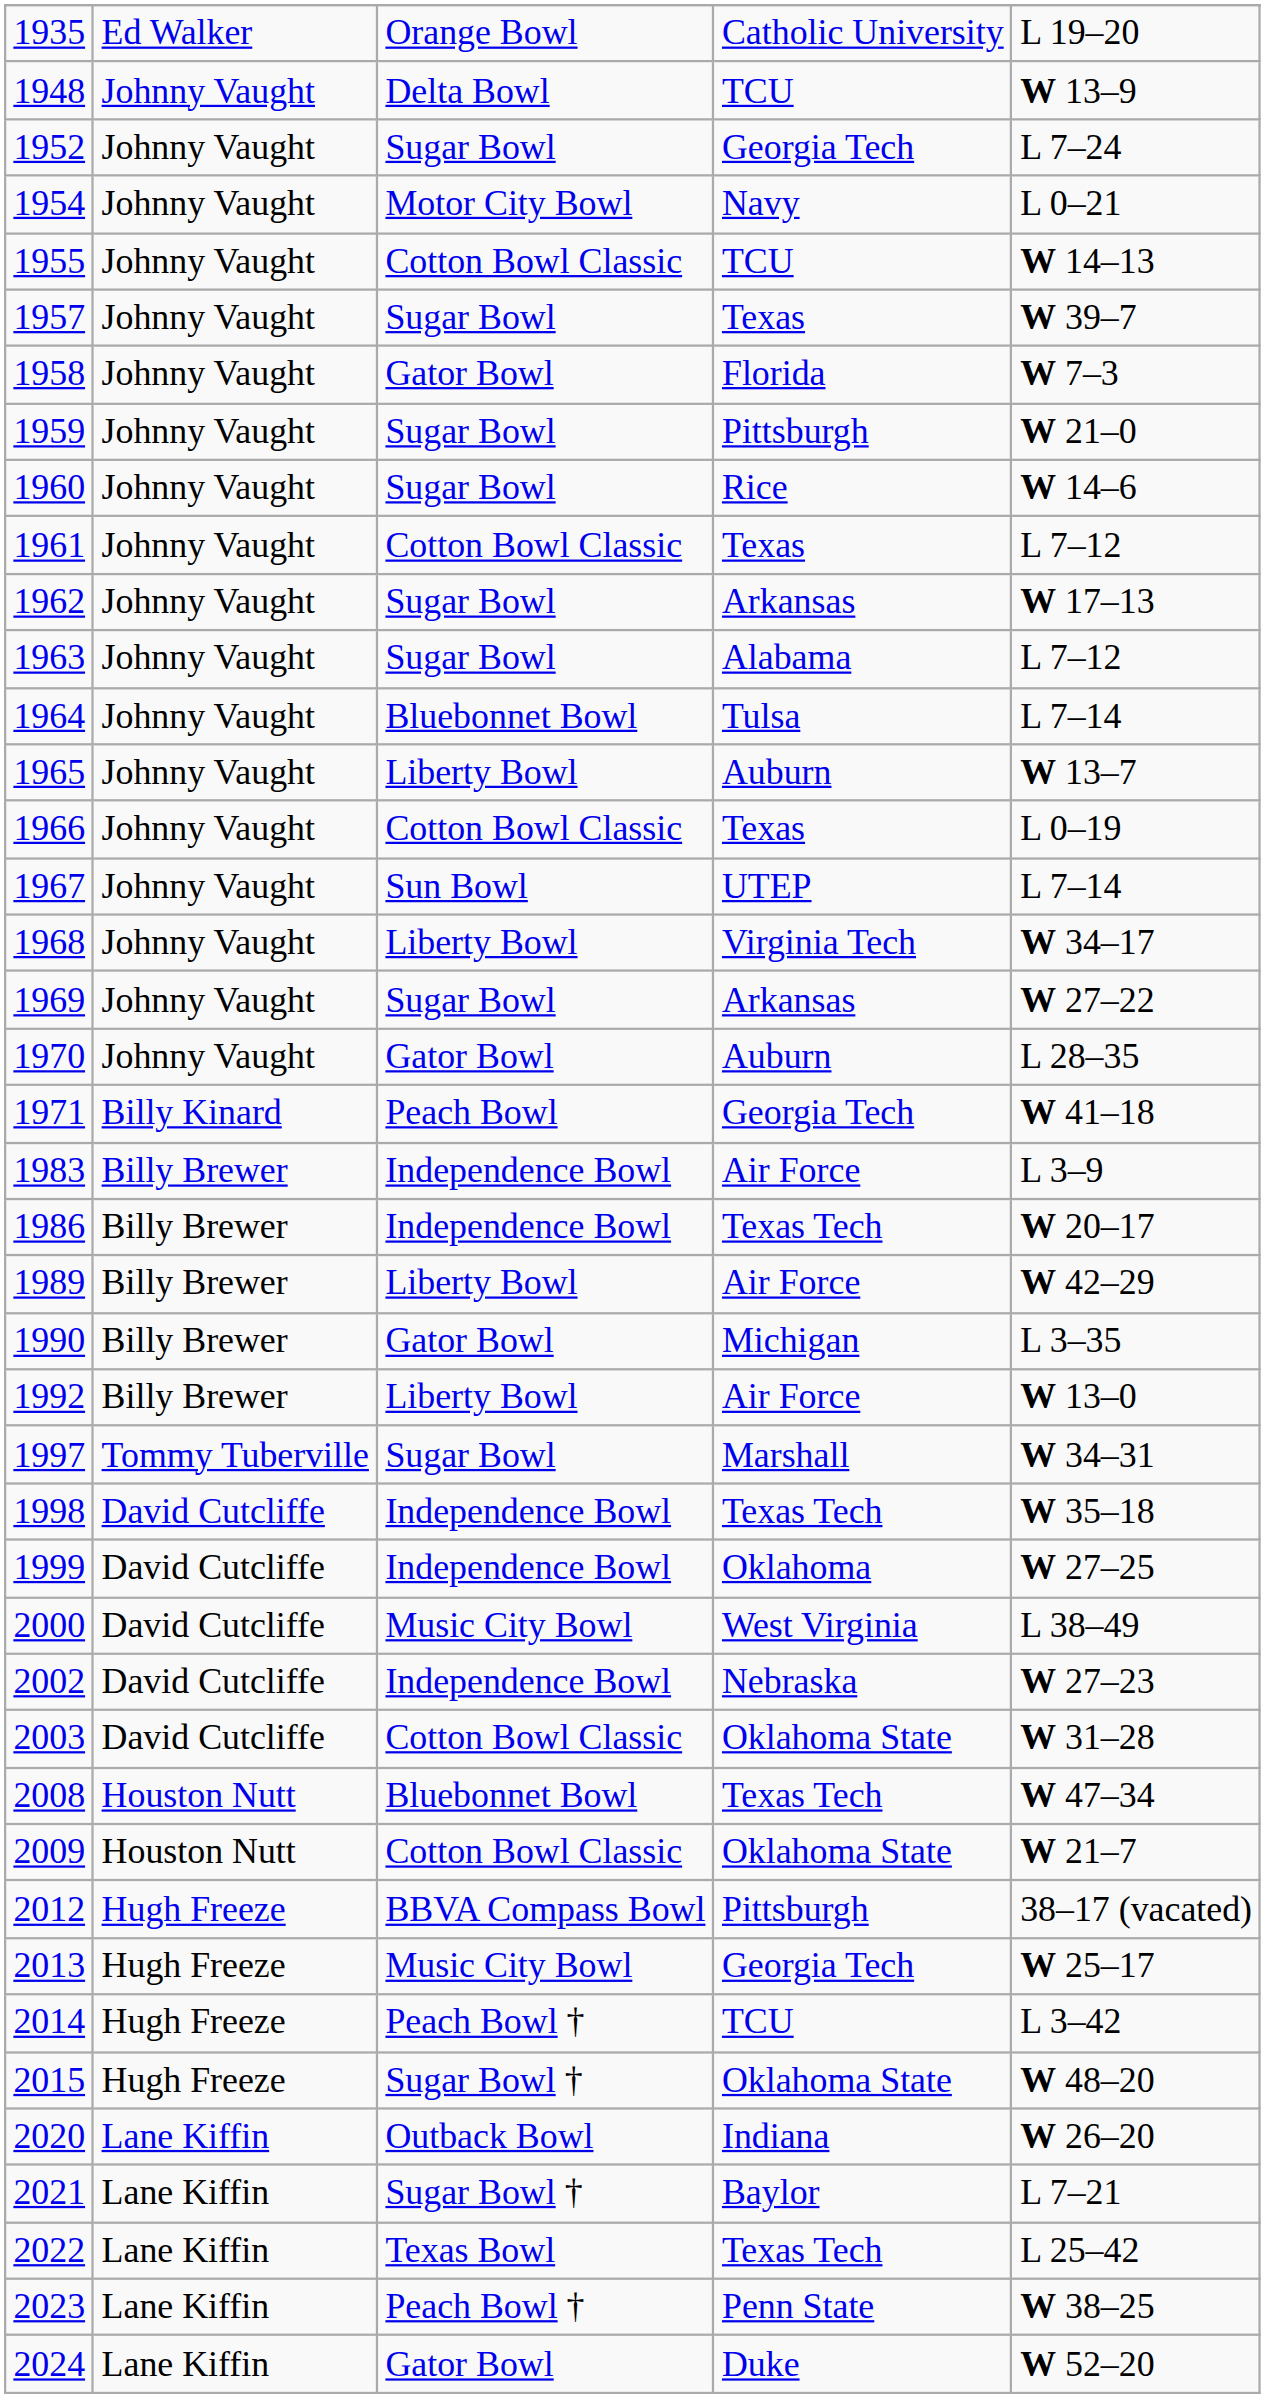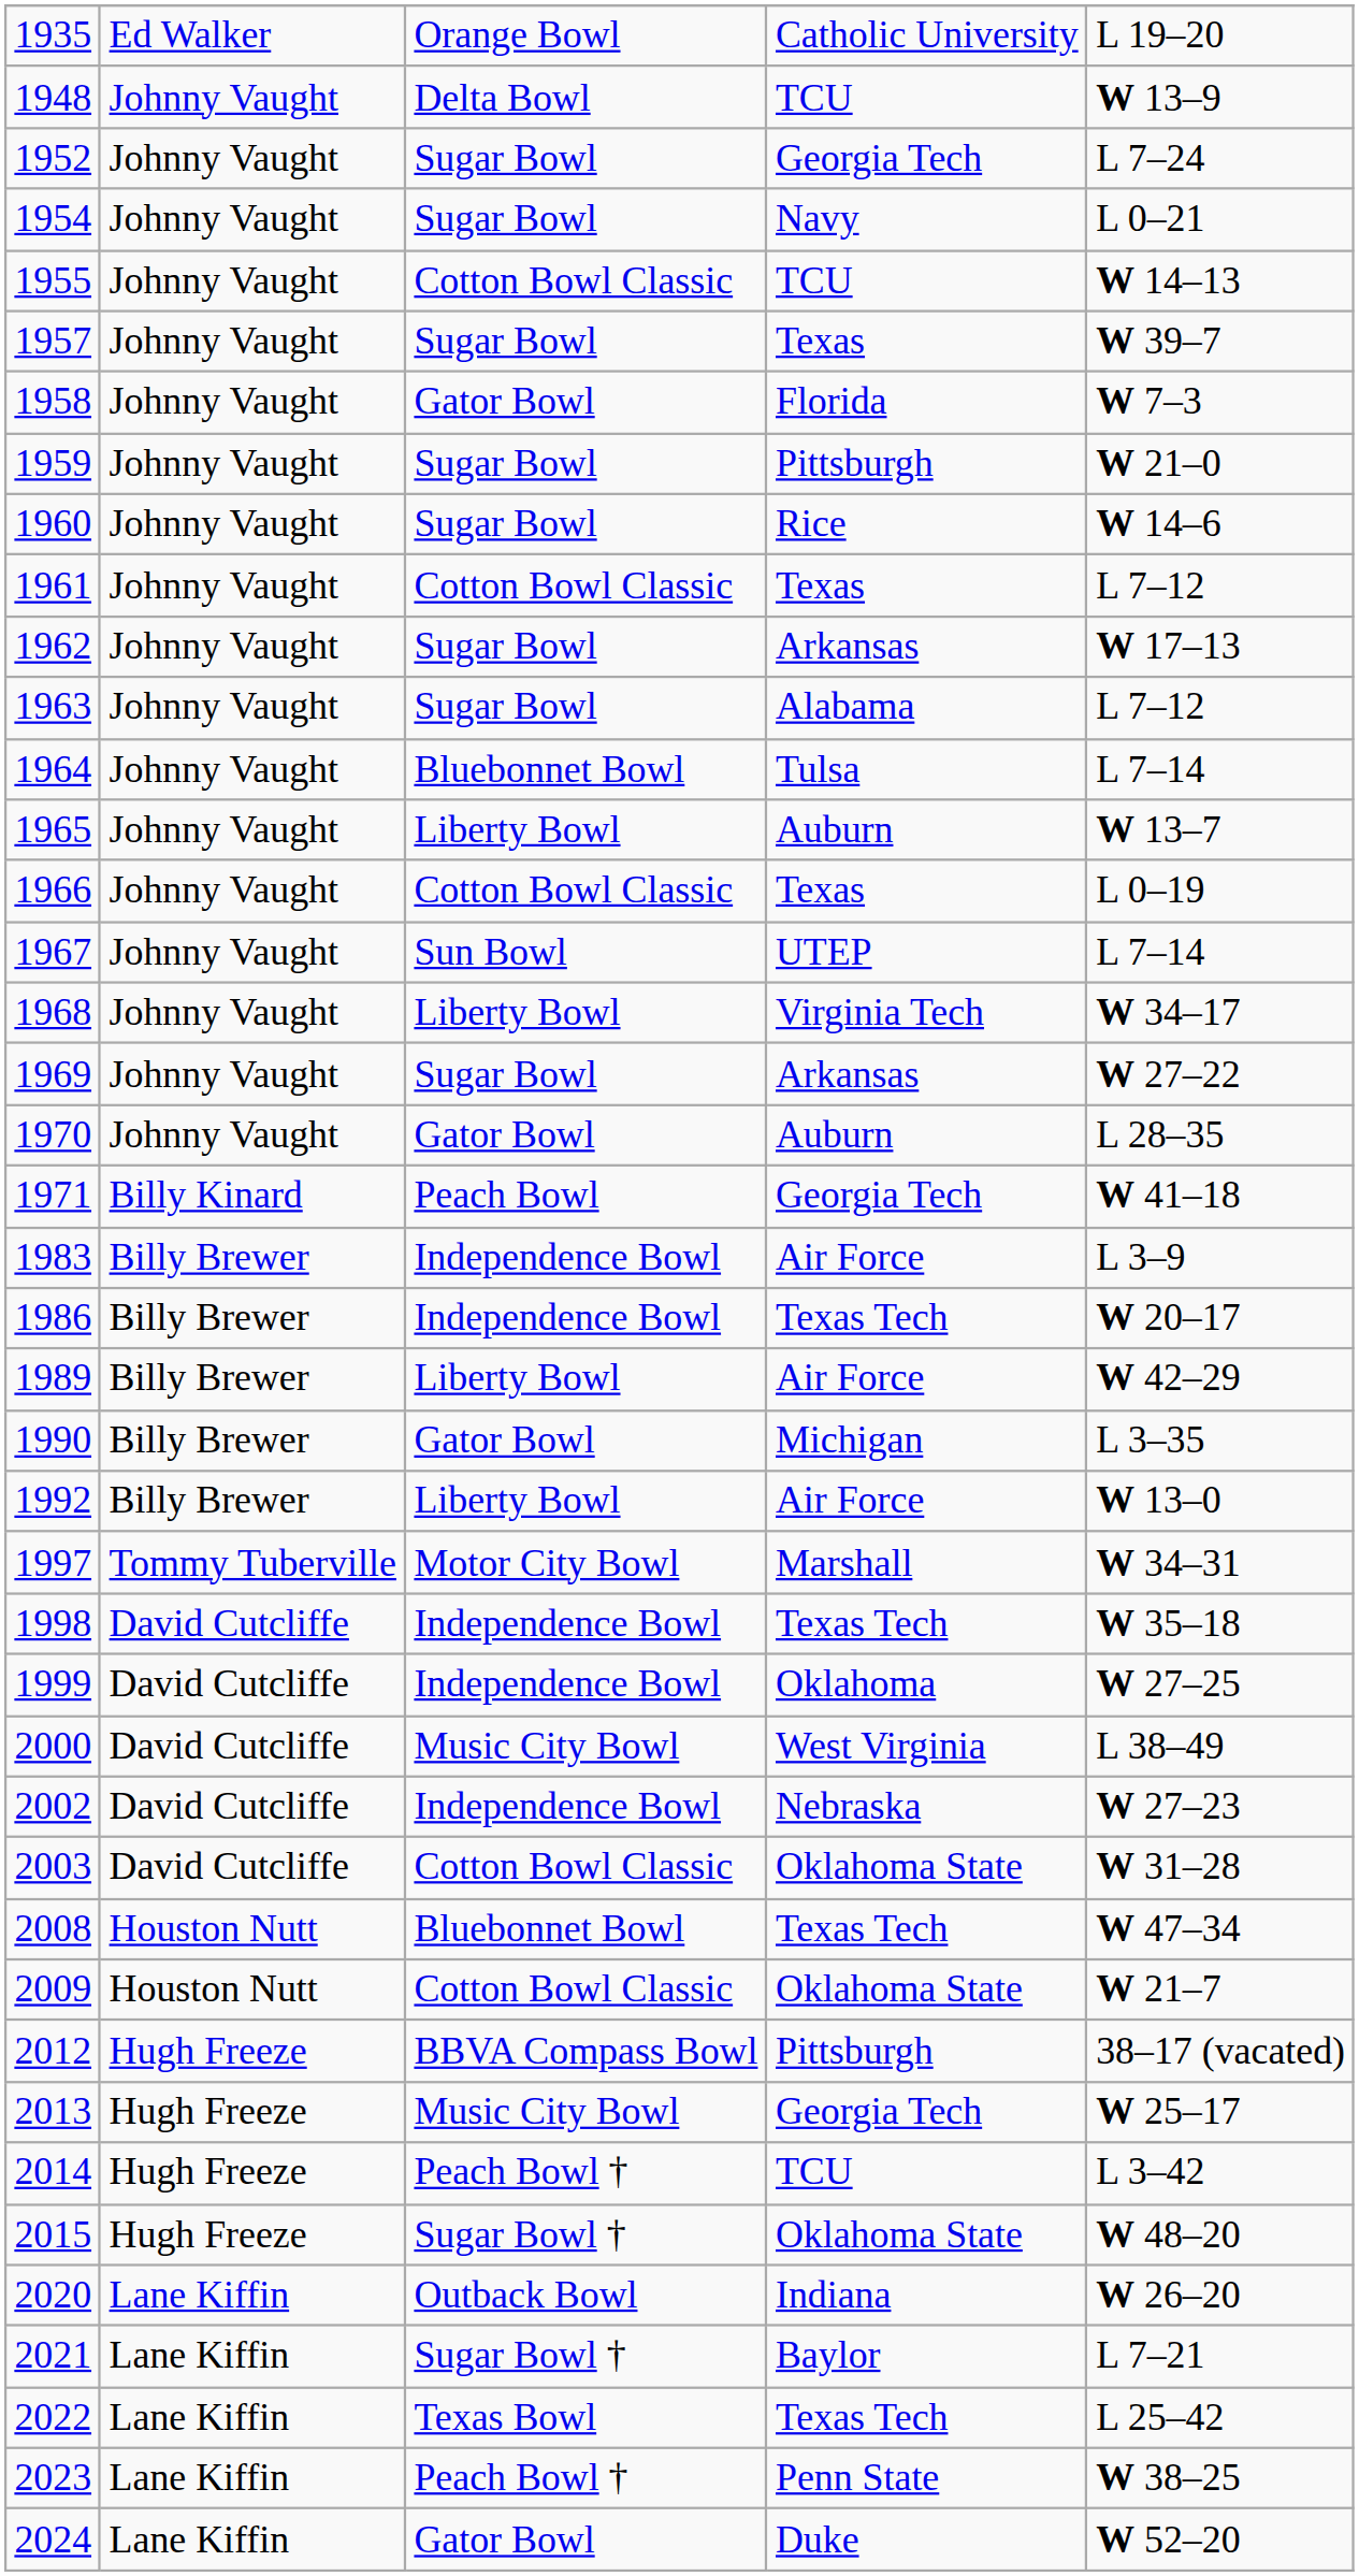 <table class="wikitable">
 <tr>
 </tr>
 <tr>
 <td><a href='#'>1935</a></td>
 <td><a href='#'>Ed Walker</a></td>
 <td><a href='#'>Orange Bowl</a></td>
 <td><a href='#'>Catholic University</a></td>
 <td>L 19–20</td>
 </tr>
 <tr>
 <td><a href='#'>1948</a></td>
 <td><a href='#'>Johnny Vaught</a></td>
 <td><a href='#'>Delta Bowl</a></td>
 <td><a href='#'>TCU</a></td>
 <td><strong>W</strong> 13–9</td>
 </tr>
 <tr>
 <td><a href='#'>1952</a></td>
 <td>Johnny Vaught</td>
 <td><a href='#'>Sugar Bowl</a></td>
 <td><a href='#'>Georgia Tech</a></td>
 <td>L 7–24</td>
 </tr>
 <tr>
 <td><a href='#'>1954</a></td>
 <td>Johnny Vaught</td>
-<td><a href='#'>Motor City Bowl</a></td>
+<td><a href='#'>Sugar Bowl</a></td>
 <td><a href='#'>Navy</a></td>
 <td>L 0–21</td>
 </tr>
 <tr>
 <td><a href='#'>1955</a></td>
 <td>Johnny Vaught</td>
 <td><a href='#'>Cotton Bowl Classic</a></td>
 <td><a href='#'>TCU</a></td>
 <td><strong>W</strong> 14–13</td>
 </tr>
 <tr>
 <td><a href='#'>1957</a></td>
 <td>Johnny Vaught</td>
 <td><a href='#'>Sugar Bowl</a></td>
 <td><a href='#'>Texas</a></td>
 <td><strong>W</strong> 39–7</td>
 </tr>
 <tr>
 <td><a href='#'>1958</a></td>
 <td>Johnny Vaught</td>
 <td><a href='#'>Gator Bowl</a></td>
 <td><a href='#'>Florida</a></td>
 <td><strong>W</strong> 7–3</td>
 </tr>
 <tr>
 <td><a href='#'>1959</a></td>
 <td>Johnny Vaught</td>
 <td><a href='#'>Sugar Bowl</a></td>
 <td><a href='#'>Pittsburgh</a></td>
 <td><strong>W</strong> 21–0</td>
 </tr>
 <tr>
 <td><a href='#'>1960</a></td>
 <td>Johnny Vaught</td>
 <td><a href='#'>Sugar Bowl</a></td>
 <td><a href='#'>Rice</a></td>
 <td><strong>W</strong> 14–6</td>
 </tr>
 <tr>
 <td><a href='#'>1961</a></td>
 <td>Johnny Vaught</td>
 <td><a href='#'>Cotton Bowl Classic</a></td>
 <td><a href='#'>Texas</a></td>
 <td>L 7–12</td>
 </tr>
 <tr>
 <td><a href='#'>1962</a></td>
 <td>Johnny Vaught</td>
 <td><a href='#'>Sugar Bowl</a></td>
 <td><a href='#'>Arkansas</a></td>
 <td><strong>W</strong> 17–13</td>
 </tr>
 <tr>
 <td><a href='#'>1963</a></td>
 <td>Johnny Vaught</td>
 <td><a href='#'>Sugar Bowl</a></td>
 <td><a href='#'>Alabama</a></td>
 <td>L 7–12</td>
 </tr>
 <tr>
 <td><a href='#'>1964</a></td>
 <td>Johnny Vaught</td>
 <td><a href='#'>Bluebonnet Bowl</a></td>
 <td><a href='#'>Tulsa</a></td>
 <td>L 7–14</td>
 </tr>
 <tr>
 <td><a href='#'>1965</a></td>
 <td>Johnny Vaught</td>
 <td><a href='#'>Liberty Bowl</a></td>
 <td><a href='#'>Auburn</a></td>
 <td><strong>W</strong> 13–7</td>
 </tr>
 <tr>
 <td><a href='#'>1966</a></td>
 <td>Johnny Vaught</td>
 <td><a href='#'>Cotton Bowl Classic</a></td>
 <td><a href='#'>Texas</a></td>
 <td>L 0–19</td>
 </tr>
 <tr>
 <td><a href='#'>1967</a></td>
 <td>Johnny Vaught</td>
 <td><a href='#'>Sun Bowl</a></td>
 <td><a href='#'>UTEP</a></td>
 <td>L 7–14</td>
 </tr>
 <tr>
 <td><a href='#'>1968</a></td>
 <td>Johnny Vaught</td>
 <td><a href='#'>Liberty Bowl</a></td>
 <td><a href='#'>Virginia Tech</a></td>
 <td><strong>W</strong> 34–17</td>
 </tr>
 <tr>
 <td><a href='#'>1969</a></td>
 <td>Johnny Vaught</td>
 <td><a href='#'>Sugar Bowl</a></td>
 <td><a href='#'>Arkansas</a></td>
 <td><strong>W</strong> 27–22</td>
 </tr>
 <tr>
 <td><a href='#'>1970</a></td>
 <td>Johnny Vaught</td>
 <td><a href='#'>Gator Bowl</a></td>
 <td><a href='#'>Auburn</a></td>
 <td>L 28–35</td>
 </tr>
 <tr>
 <td><a href='#'>1971</a></td>
 <td><a href='#'>Billy Kinard</a></td>
 <td><a href='#'>Peach Bowl</a></td>
 <td><a href='#'>Georgia Tech</a></td>
 <td><strong>W</strong> 41–18</td>
 </tr>
 <tr>
 <td><a href='#'>1983</a></td>
 <td><a href='#'>Billy Brewer</a></td>
 <td><a href='#'>Independence Bowl</a></td>
 <td><a href='#'>Air Force</a></td>
 <td>L 3–9</td>
 </tr>
 <tr>
 <td><a href='#'>1986</a></td>
 <td>Billy Brewer</td>
 <td><a href='#'>Independence Bowl</a></td>
 <td><a href='#'>Texas Tech</a></td>
 <td><strong>W</strong> 20–17</td>
 </tr>
 <tr>
 <td><a href='#'>1989</a></td>
 <td>Billy Brewer</td>
 <td><a href='#'>Liberty Bowl</a></td>
 <td><a href='#'>Air Force</a></td>
 <td><strong>W</strong> 42–29</td>
 </tr>
 <tr>
 <td><a href='#'>1990</a></td>
 <td>Billy Brewer</td>
 <td><a href='#'>Gator Bowl</a></td>
 <td><a href='#'>Michigan</a></td>
 <td>L 3–35</td>
 </tr>
 <tr>
 <td><a href='#'>1992</a></td>
 <td>Billy Brewer</td>
 <td><a href='#'>Liberty Bowl</a></td>
 <td><a href='#'>Air Force</a></td>
 <td><strong>W</strong> 13–0</td>
 </tr>
 <tr>
 <td><a href='#'>1997</a></td>
 <td><a href='#'>Tommy Tuberville</a></td>
-<td><a href='#'>Sugar Bowl</a></td>
+<td><a href='#'>Motor City Bowl</a></td>
 <td><a href='#'>Marshall</a></td>
 <td><strong>W</strong> 34–31</td>
 </tr>
 <tr>
 <td><a href='#'>1998</a></td>
 <td><a href='#'>David Cutcliffe</a></td>
 <td><a href='#'>Independence Bowl</a></td>
 <td><a href='#'>Texas Tech</a></td>
 <td><strong>W</strong> 35–18</td>
 </tr>
 <tr>
 <td><a href='#'>1999</a></td>
 <td>David Cutcliffe</td>
 <td><a href='#'>Independence Bowl</a></td>
 <td><a href='#'>Oklahoma</a></td>
 <td><strong>W</strong> 27–25</td>
 </tr>
 <tr>
 <td><a href='#'>2000</a></td>
 <td>David Cutcliffe</td>
 <td><a href='#'>Music City Bowl</a></td>
 <td><a href='#'>West Virginia</a></td>
 <td>L 38–49</td>
 </tr>
 <tr>
 <td><a href='#'>2002</a></td>
 <td>David Cutcliffe</td>
 <td><a href='#'>Independence Bowl</a></td>
 <td><a href='#'>Nebraska</a></td>
 <td><strong>W</strong> 27–23</td>
 </tr>
 <tr>
 <td><a href='#'>2003</a></td>
 <td>David Cutcliffe</td>
 <td><a href='#'>Cotton Bowl Classic</a></td>
 <td><a href='#'>Oklahoma State</a></td>
 <td><strong>W</strong> 31–28</td>
 </tr>
 <tr>
 <td><a href='#'>2008</a></td>
 <td><a href='#'>Houston Nutt</a></td>
 <td><a href='#'>Bluebonnet Bowl</a></td>
 <td><a href='#'>Texas Tech</a></td>
 <td><strong>W</strong> 47–34</td>
 </tr>
 <tr>
 <td><a href='#'>2009</a></td>
 <td>Houston Nutt</td>
 <td><a href='#'>Cotton Bowl Classic</a></td>
 <td><a href='#'>Oklahoma State</a></td>
 <td><strong>W</strong> 21–7</td>
 </tr>
 <tr>
 <td><a href='#'>2012</a></td>
 <td><a href='#'>Hugh Freeze</a></td>
 <td><a href='#'>BBVA Compass Bowl</a></td>
 <td><a href='#'>Pittsburgh</a></td>
 <td>38–17 (vacated)</td>
 </tr>
 <tr>
 <td><a href='#'>2013</a></td>
 <td>Hugh Freeze</td>
 <td><a href='#'>Music City Bowl</a></td>
 <td><a href='#'>Georgia Tech</a></td>
 <td><strong>W</strong> 25–17</td>
 </tr>
 <tr>
 <td><a href='#'>2014</a></td>
 <td>Hugh Freeze</td>
 <td><a href='#'>Peach Bowl</a> †</td>
 <td><a href='#'>TCU</a></td>
 <td>L 3–42</td>
 </tr>
 <tr>
 <td><a href='#'>2015</a></td>
 <td>Hugh Freeze</td>
 <td><a href='#'>Sugar Bowl</a> †</td>
 <td><a href='#'>Oklahoma State</a></td>
 <td><strong>W</strong> 48–20</td>
 </tr>
 <tr>
 <td><a href='#'>2020</a></td>
 <td><a href='#'>Lane Kiffin</a></td>
 <td><a href='#'>Outback Bowl</a></td>
 <td><a href='#'>Indiana</a></td>
 <td><strong>W</strong> 26–20</td>
 </tr>
 <tr>
 <td><a href='#'>2021</a></td>
 <td>Lane Kiffin</td>
 <td><a href='#'>Sugar Bowl</a> †</td>
 <td><a href='#'>Baylor</a></td>
 <td>L 7–21</td>
 </tr>
 <tr>
 <td><a href='#'>2022</a></td>
 <td>Lane Kiffin</td>
 <td><a href='#'>Texas Bowl</a></td>
 <td><a href='#'>Texas Tech</a></td>
 <td>L 25–42</td>
 </tr>
 <tr>
 <td><a href='#'>2023</a></td>
 <td>Lane Kiffin</td>
 <td><a href='#'>Peach Bowl</a> †</td>
 <td><a href='#'>Penn State</a></td>
 <td><strong>W</strong> 38–25</td>
 </tr>
 <tr>
 <td><a href='#'>2024</a></td>
 <td>Lane Kiffin</td>
 <td><a href='#'>Gator Bowl</a></td>
 <td><a href='#'>Duke</a></td>
 <td><strong>W</strong> 52–20</td>
 </tr>
 </table>
